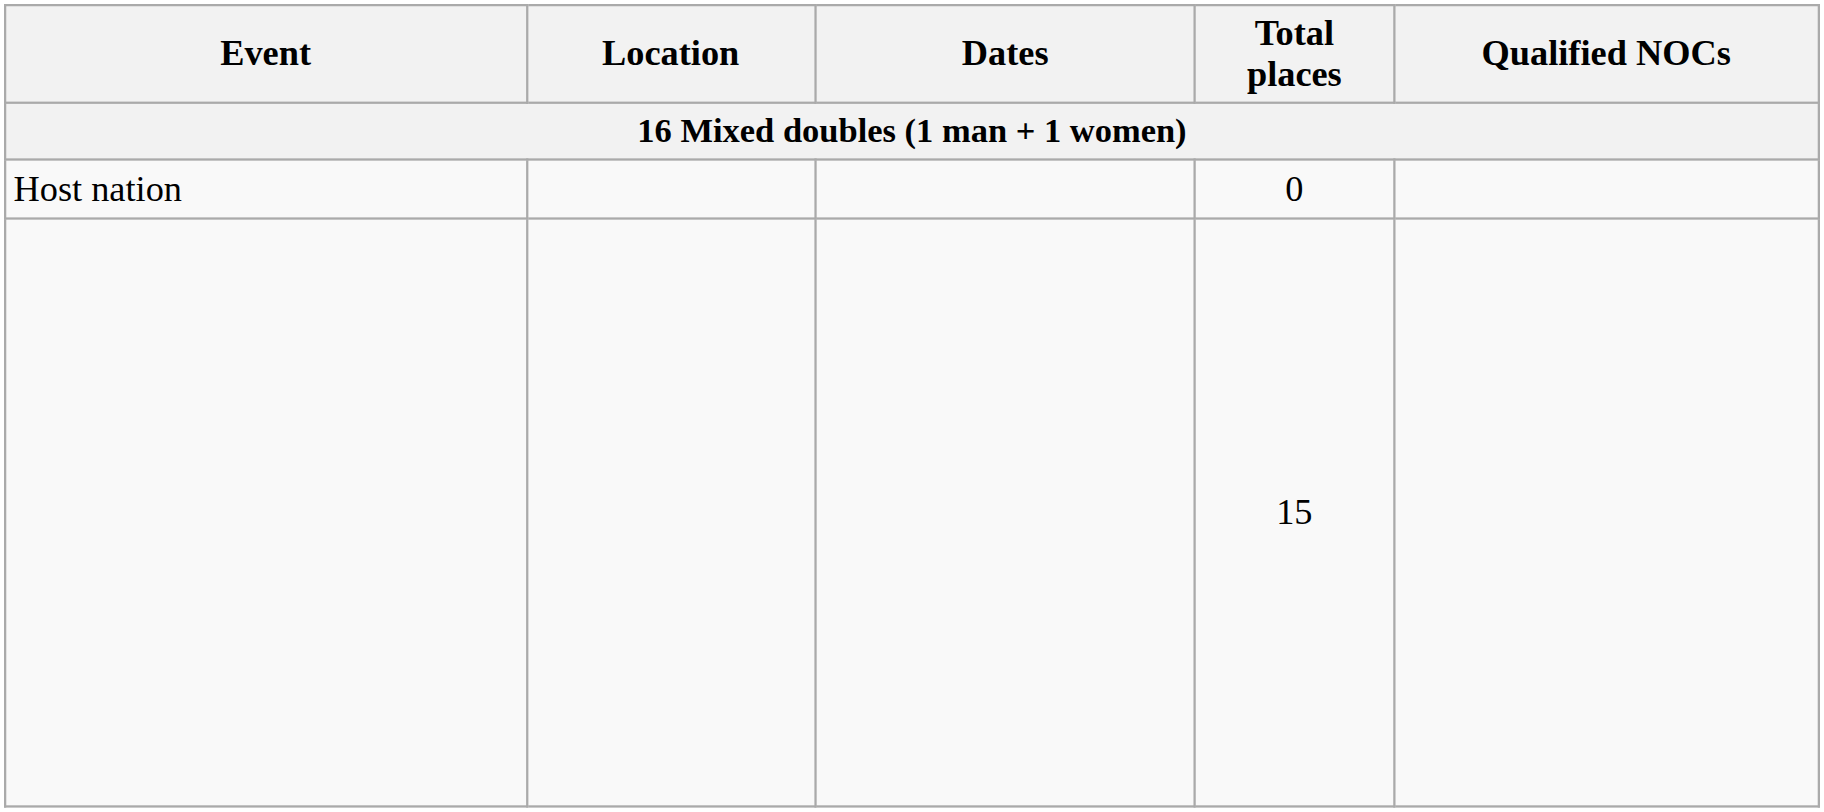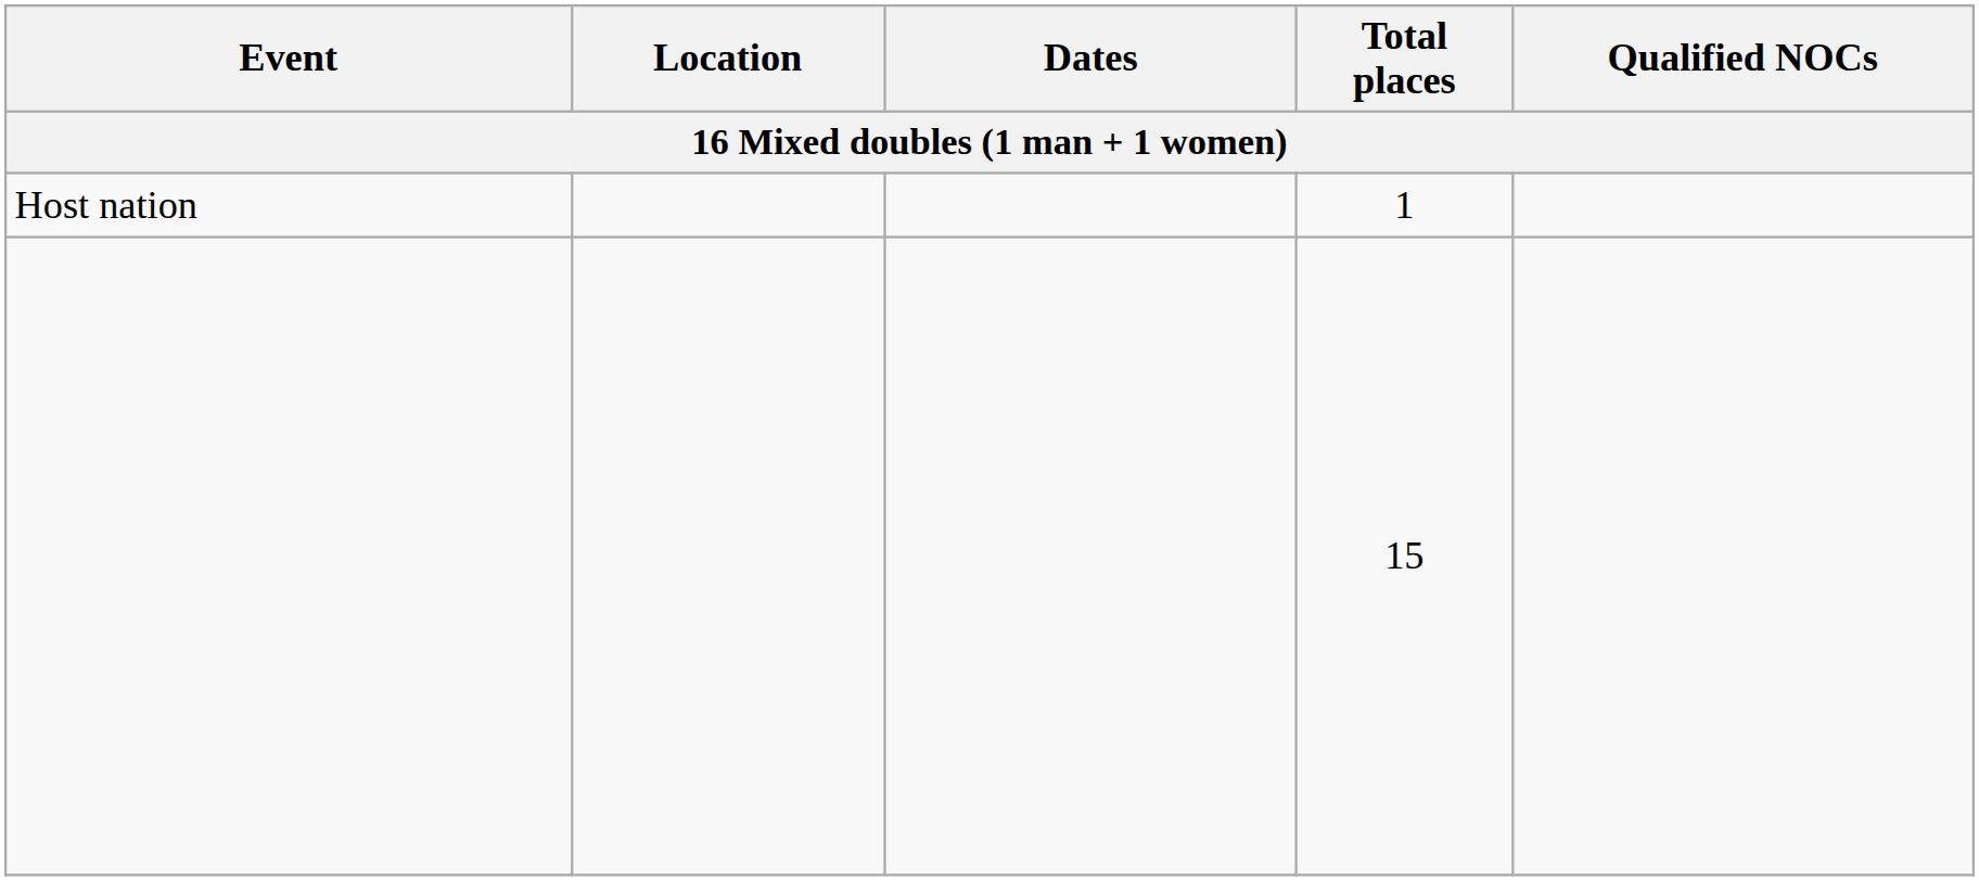 <table class="wikitable" width=800>
 <tr>
 <th>Event</th>
 <th width=120>Location</th>
 <th width=160>Dates</th>
 <th width=80>Total places</th>
 <th width=180>Qualified NOCs</th>
 </tr>
 <tr style="font-size:95%;">
 <th colspan=5>16 Mixed doubles (1 man + 1 women)</th>
 </tr>
 <tr>
 <td>Host nation</td>
 <td></td>
 <td></td>
-<td align="center">0</td>
+<td align="center">1</td>
 <td></td>
 </tr>
 <tr>
 <td></td>
 <td></td>
 <td align="center"></td>
 <td align="center">15</td>
 <td><br><br><br><br><br><br><br><br><br><br><br><br><br><br></td>
 </tr>
 </table>
